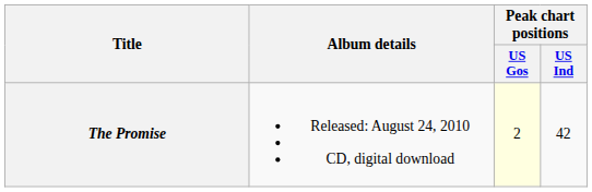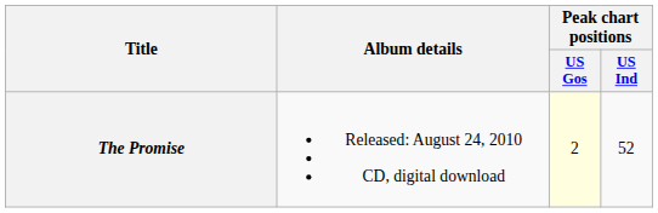 <table class="wikitable plainrowheaders" style="text-align:center;">
 <tr>
 <th scope="col" rowspan="2" style="width:16em;">Title</th>
 <th scope="col" rowspan="2" style="width:16em;">Album details</th>
 <th scope="col" colspan="2">Peak chart positions</th>
 </tr>
 <tr>
 <th style="width:3em; font-size:90%"><a href='#'>US<br>Gos</a></th>
 <th style="width:3em; font-size:90%"><a href='#'>US<br>Ind</a></th>
 </tr>
 <tr>
 <th scope="row"><em>The Promise</em></th>
 <td><br><ul><li>Released: August 24, 2010</li><li></li><li>CD, digital download</li></ul></td>
 <td style="background: lightyellow;">2</td>
-<td>42</td>
+<td>52</td>
 </tr>
 </table>
